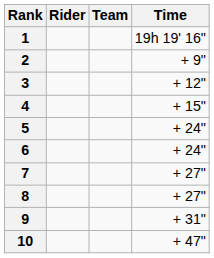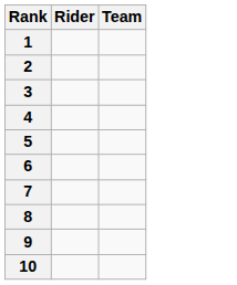 <table class="wikitable" margin-bottom:0;">
 <tr>
 <th scope="col">Rank</th>
 <th scope="col">Rider</th>
 <th scope="col">Team</th>
-<th scope="col">Time</th>
 </tr>
 <tr>
 <th scope="row">1</th>
 <td> </td>
 <td></td>
-<td align="right">19h 19' 16"</td>
 </tr>
 <tr>
 <th scope="row">2</th>
 <td></td>
 <td></td>
-<td align="right">+ 9"</td>
 </tr>
 <tr>
 <th scope="row">3</th>
 <td></td>
 <td></td>
-<td align="right">+ 12"</td>
 </tr>
 <tr>
 <th scope="row">4</th>
 <td></td>
 <td></td>
-<td align="right">+ 15"</td>
 </tr>
 <tr>
 <th scope="row">5</th>
 <td></td>
 <td></td>
-<td align="right">+ 24"</td>
 </tr>
 <tr>
 <th scope="row">6</th>
 <td></td>
 <td></td>
-<td align="right">+ 24"</td>
 </tr>
 <tr>
 <th scope="row">7</th>
 <td></td>
 <td></td>
-<td align="right">+ 27"</td>
 </tr>
 <tr>
 <th scope="row">8</th>
 <td></td>
 <td></td>
-<td align="right">+ 27"</td>
 </tr>
 <tr>
 <th scope="row">9</th>
 <td></td>
 <td></td>
-<td align="right">+ 31"</td>
 </tr>
 <tr>
 <th scope="row">10</th>
 <td></td>
 <td></td>
-<td align="right">+ 47"</td>
 </tr>
 </table>
